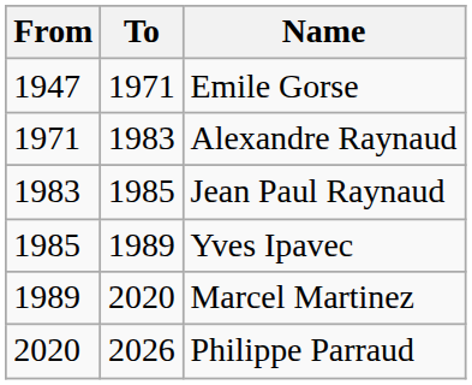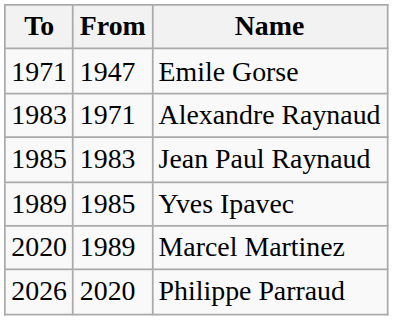 <table class="wikitable">
 <tr>
+<th>To</th>
 <th>From</th>
-<th>To</th>
 <th>Name</th>
 </tr>
 <tr>
+<td>1971</td>
 <td>1947</td>
-<td>1971</td>
 <td>Emile Gorse</td>
 </tr>
 <tr>
+<td>1983</td>
 <td>1971</td>
-<td>1983</td>
 <td>Alexandre Raynaud</td>
 </tr>
 <tr>
+<td>1985</td>
 <td>1983</td>
-<td>1985</td>
 <td>Jean Paul Raynaud</td>
 </tr>
 <tr>
+<td>1989</td>
 <td>1985</td>
-<td>1989</td>
 <td>Yves Ipavec</td>
 </tr>
 <tr>
+<td>2020</td>
 <td>1989</td>
-<td>2020</td>
 <td>Marcel Martinez</td>
 </tr>
 <tr>
+<td>2026</td>
 <td>2020</td>
-<td>2026</td>
 <td>Philippe Parraud</td>
 </tr>
 </table>
